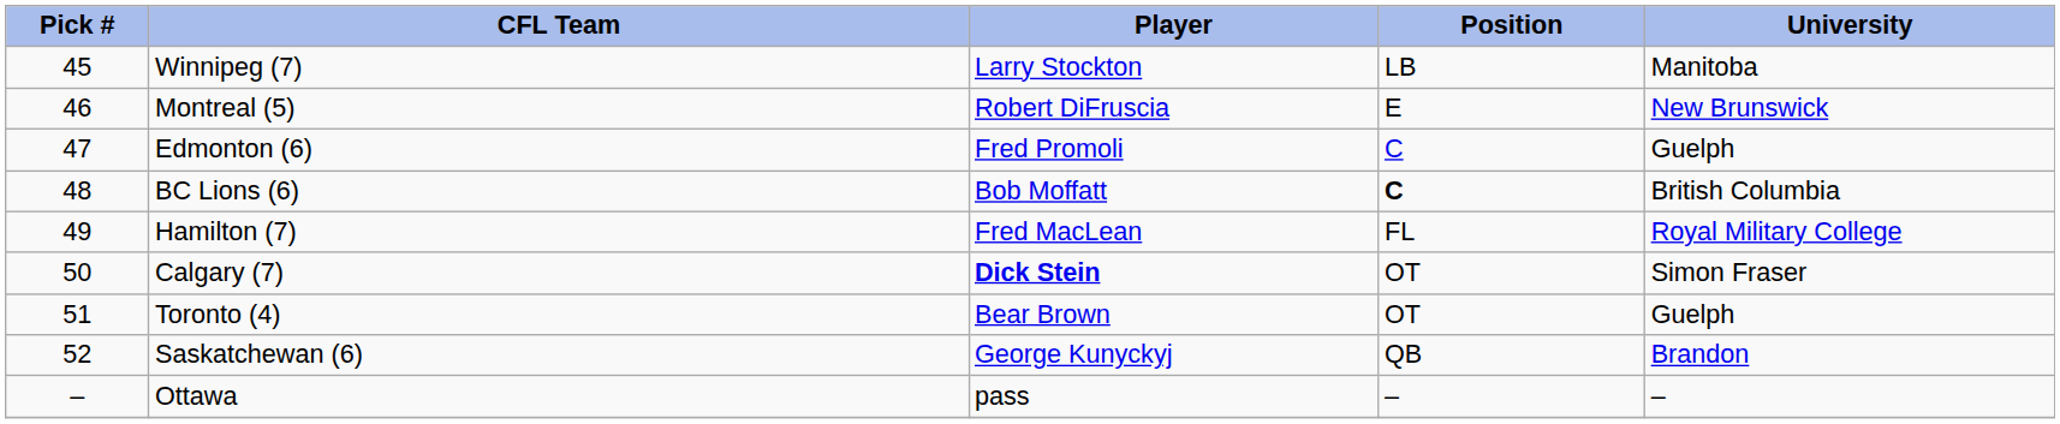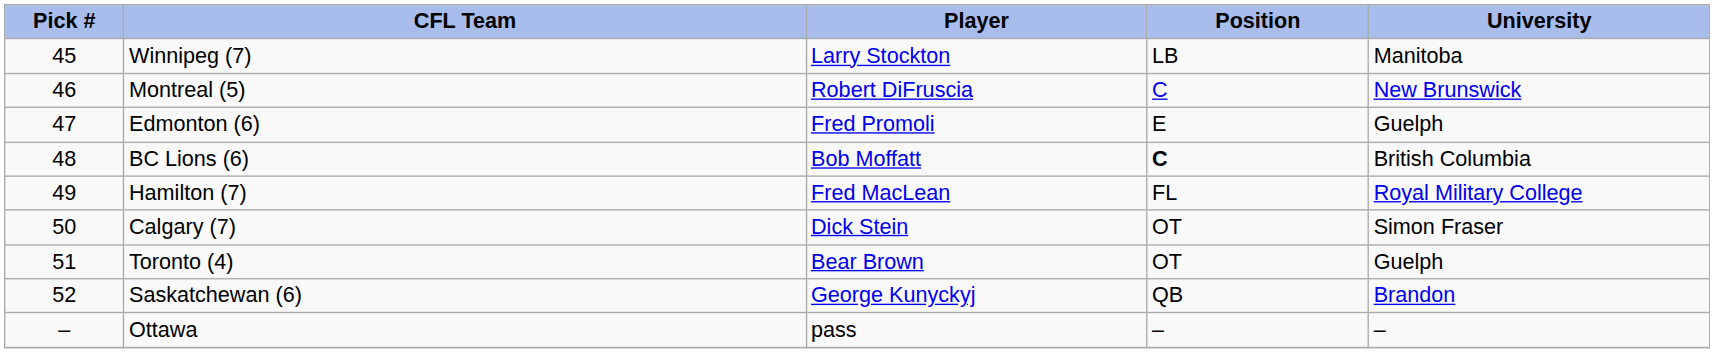 <table class="wikitable" border="1" style="width: 100%">
 <tr>
 <th style="background:#a8bdec;" width=7%>Pick #</th>
 <th width=40% style="background:#a8bdec;">CFL Team</th>
 <th width=20% style="background:#a8bdec;">Player</th>
 <th width=13% style="background:#a8bdec;">Position</th>
 <th width=20% style="background:#a8bdec;">University</th>
 </tr>
 <tr>
 <td align=center>45</td>
 <td>Winnipeg (7)</td>
 <td><a href='#'>Larry Stockton</a></td>
 <td>LB</td>
 <td>Manitoba</td>
 </tr>
 <tr>
 <td align=center>46</td>
 <td>Montreal (5)</td>
 <td><a href='#'>Robert DiFruscia</a></td>
-<td>E</td>
+<td><a href='#'>C</a></td>
 <td><a href='#'>New Brunswick</a></td>
 </tr>
 <tr>
 <td align=center>47</td>
 <td>Edmonton (6)</td>
 <td><a href='#'>Fred Promoli</a></td>
-<td><a href='#'>C</a></td>
+<td>E</td>
 <td>Guelph</td>
 </tr>
 <tr>
 <td align=center>48</td>
 <td>BC Lions (6)</td>
 <td><a href='#'>Bob Moffatt</a></td>
 <td><strong>C</strong></td>
 <td>British Columbia</td>
 </tr>
 <tr>
 <td align=center>49</td>
 <td>Hamilton (7)</td>
 <td><a href='#'>Fred MacLean</a></td>
 <td>FL</td>
 <td><a href='#'>Royal Military College</a></td>
 </tr>
 <tr>
 <td align=center>50</td>
 <td>Calgary (7)</td>
-<td><strong><a href='#'>Dick Stein</a></strong></td>
+<td><a href='#'>Dick Stein</a></td>
 <td>OT</td>
 <td>Simon Fraser</td>
 </tr>
 <tr>
 <td align=center>51</td>
 <td>Toronto (4)</td>
 <td><a href='#'>Bear Brown</a></td>
 <td>OT</td>
 <td>Guelph</td>
 </tr>
 <tr>
 <td align=center>52</td>
 <td>Saskatchewan (6)</td>
 <td><a href='#'>George Kunyckyj</a></td>
 <td>QB</td>
 <td><a href='#'>Brandon</a></td>
 </tr>
 <tr>
 <td align=center>–</td>
 <td>Ottawa</td>
 <td>pass</td>
 <td>–</td>
 <td>–</td>
 </tr>
 <tr>
 </tr>
 </table>
